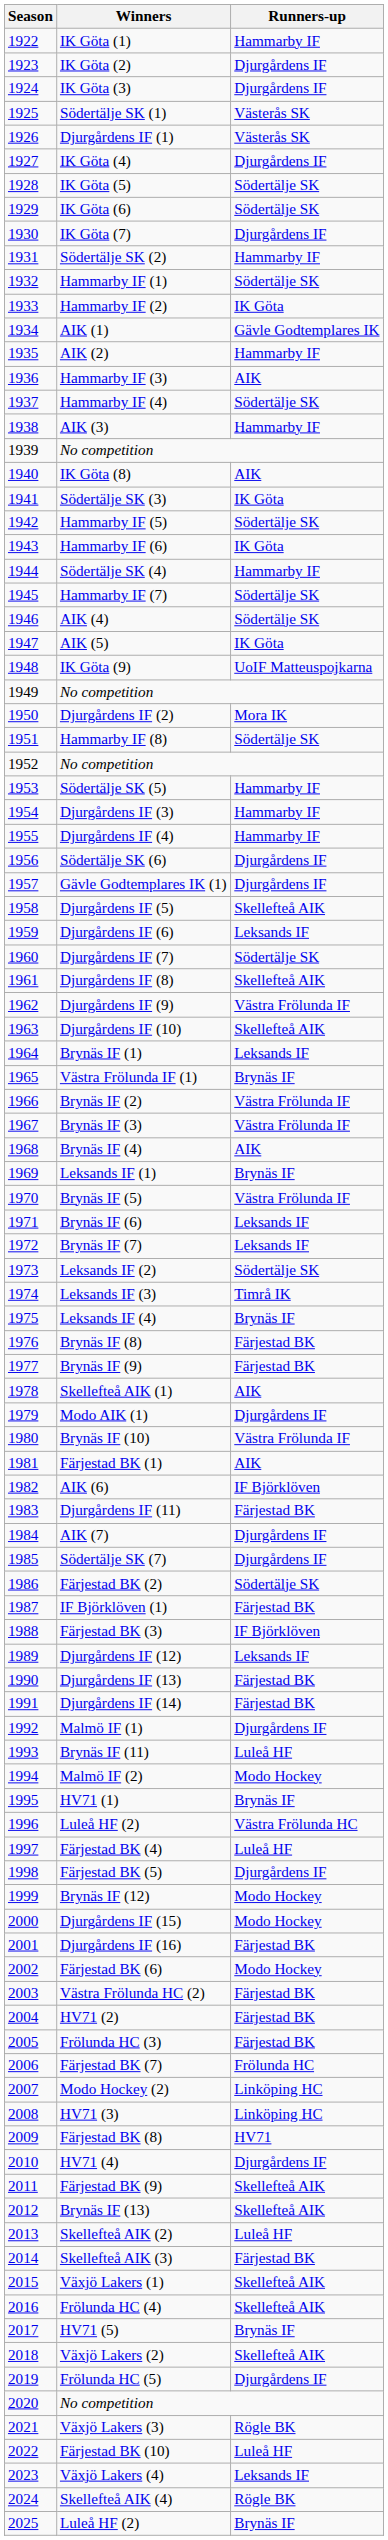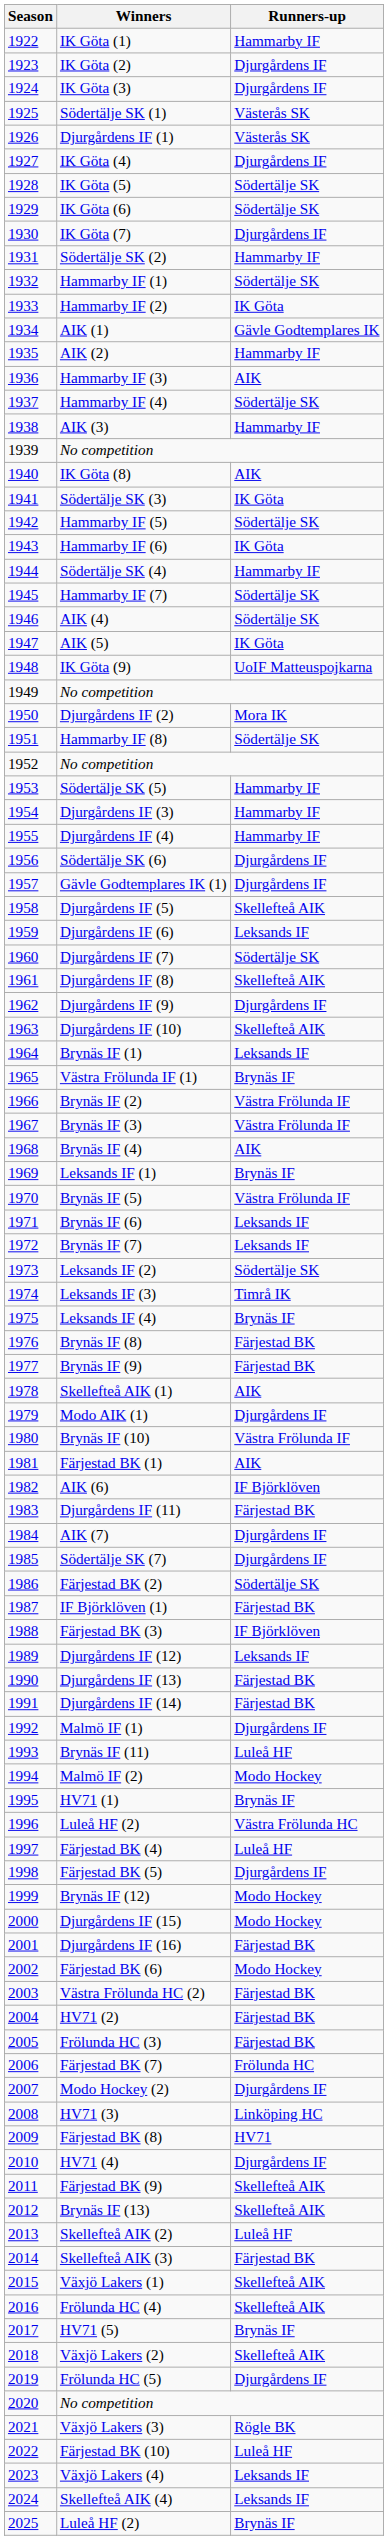 <table class="wikitable sortable" style="width:400px;">
 <tr>
 <th>Season</th>
 <th>Winners</th>
 <th>Runners-up</th>
 </tr>
 <tr>
 <td><a href='#'>1922</a></td>
 <td><a href='#'>IK Göta</a> (1)</td>
 <td><a href='#'>Hammarby IF</a></td>
 </tr>
 <tr>
 <td><a href='#'>1923</a></td>
 <td><a href='#'>IK Göta</a> (2)</td>
 <td><a href='#'>Djurgårdens IF</a></td>
 </tr>
 <tr>
 <td><a href='#'>1924</a></td>
 <td><a href='#'>IK Göta</a> (3)</td>
 <td><a href='#'>Djurgårdens IF</a></td>
 </tr>
 <tr>
 <td><a href='#'>1925</a></td>
 <td><a href='#'>Södertälje SK</a> (1)</td>
 <td><a href='#'>Västerås SK</a></td>
 </tr>
 <tr>
 <td><a href='#'>1926</a></td>
 <td><a href='#'>Djurgårdens IF</a> (1)</td>
 <td><a href='#'>Västerås SK</a></td>
 </tr>
 <tr>
 <td><a href='#'>1927</a></td>
 <td><a href='#'>IK Göta</a> (4)</td>
 <td><a href='#'>Djurgårdens IF</a></td>
 </tr>
 <tr>
 <td><a href='#'>1928</a></td>
 <td><a href='#'>IK Göta</a> (5)</td>
 <td><a href='#'>Södertälje SK</a></td>
 </tr>
 <tr>
 <td><a href='#'>1929</a></td>
 <td><a href='#'>IK Göta</a> (6)</td>
 <td><a href='#'>Södertälje SK</a></td>
 </tr>
 <tr>
 <td><a href='#'>1930</a></td>
 <td><a href='#'>IK Göta</a> (7)</td>
 <td><a href='#'>Djurgårdens IF</a></td>
 </tr>
 <tr>
 <td><a href='#'>1931</a></td>
 <td><a href='#'>Södertälje SK</a> (2)</td>
 <td><a href='#'>Hammarby IF</a></td>
 </tr>
 <tr>
 <td><a href='#'>1932</a></td>
 <td><a href='#'>Hammarby IF</a> (1)</td>
 <td><a href='#'>Södertälje SK</a></td>
 </tr>
 <tr>
 <td><a href='#'>1933</a></td>
 <td><a href='#'>Hammarby IF</a> (2)</td>
 <td><a href='#'>IK Göta</a></td>
 </tr>
 <tr>
 <td><a href='#'>1934</a></td>
 <td><a href='#'>AIK</a> (1)</td>
 <td><a href='#'>Gävle Godtemplares IK</a></td>
 </tr>
 <tr>
 <td><a href='#'>1935</a></td>
 <td><a href='#'>AIK</a> (2)</td>
 <td><a href='#'>Hammarby IF</a></td>
 </tr>
 <tr>
 <td><a href='#'>1936</a></td>
 <td><a href='#'>Hammarby IF</a> (3)</td>
 <td><a href='#'>AIK</a></td>
 </tr>
 <tr>
 <td><a href='#'>1937</a></td>
 <td><a href='#'>Hammarby IF</a> (4)</td>
 <td><a href='#'>Södertälje SK</a></td>
 </tr>
 <tr>
 <td><a href='#'>1938</a></td>
 <td><a href='#'>AIK</a> (3)</td>
 <td><a href='#'>Hammarby IF</a></td>
 </tr>
 <tr>
 <td>1939</td>
 <td colspan=2><em>No competition</em></td>
 </tr>
 <tr>
 <td><a href='#'>1940</a></td>
 <td><a href='#'>IK Göta</a> (8)</td>
 <td><a href='#'>AIK</a></td>
 </tr>
 <tr>
 <td><a href='#'>1941</a></td>
 <td><a href='#'>Södertälje SK</a> (3)</td>
 <td><a href='#'>IK Göta</a></td>
 </tr>
 <tr>
 <td><a href='#'>1942</a></td>
 <td><a href='#'>Hammarby IF</a> (5)</td>
 <td><a href='#'>Södertälje SK</a></td>
 </tr>
 <tr>
 <td><a href='#'>1943</a></td>
 <td><a href='#'>Hammarby IF</a> (6)</td>
 <td><a href='#'>IK Göta</a></td>
 </tr>
 <tr>
 <td><a href='#'>1944</a></td>
 <td><a href='#'>Södertälje SK</a> (4)</td>
 <td><a href='#'>Hammarby IF</a></td>
 </tr>
 <tr>
 <td><a href='#'>1945</a></td>
 <td><a href='#'>Hammarby IF</a> (7)</td>
 <td><a href='#'>Södertälje SK</a></td>
 </tr>
 <tr>
 <td><a href='#'>1946</a></td>
 <td><a href='#'>AIK</a> (4)</td>
 <td><a href='#'>Södertälje SK</a></td>
 </tr>
 <tr>
 <td><a href='#'>1947</a></td>
 <td><a href='#'>AIK</a> (5)</td>
 <td><a href='#'>IK Göta</a></td>
 </tr>
 <tr>
 <td><a href='#'>1948</a></td>
 <td><a href='#'>IK Göta</a> (9)</td>
 <td><a href='#'>UoIF Matteuspojkarna</a></td>
 </tr>
 <tr>
 <td>1949</td>
 <td colspan=2><em>No competition</em></td>
 </tr>
 <tr>
 <td><a href='#'>1950</a></td>
 <td><a href='#'>Djurgårdens IF</a> (2)</td>
 <td><a href='#'>Mora IK</a></td>
 </tr>
 <tr>
 <td><a href='#'>1951</a></td>
 <td><a href='#'>Hammarby IF</a> (8)</td>
 <td><a href='#'>Södertälje SK</a></td>
 </tr>
 <tr>
 <td>1952</td>
 <td colspan=2><em>No competition</em></td>
 </tr>
 <tr>
 <td><a href='#'>1953</a></td>
 <td><a href='#'>Södertälje SK</a> (5)</td>
 <td><a href='#'>Hammarby IF</a></td>
 </tr>
 <tr>
 <td><a href='#'>1954</a></td>
 <td><a href='#'>Djurgårdens IF</a> (3)</td>
 <td><a href='#'>Hammarby IF</a></td>
 </tr>
 <tr>
 <td><a href='#'>1955</a></td>
 <td><a href='#'>Djurgårdens IF</a> (4)</td>
 <td><a href='#'>Hammarby IF</a></td>
 </tr>
 <tr>
 <td><a href='#'>1956</a></td>
 <td><a href='#'>Södertälje SK</a> (6)</td>
 <td><a href='#'>Djurgårdens IF</a></td>
 </tr>
 <tr>
 <td><a href='#'>1957</a></td>
 <td><a href='#'>Gävle Godtemplares IK</a> (1)</td>
 <td><a href='#'>Djurgårdens IF</a></td>
 </tr>
 <tr>
 <td><a href='#'>1958</a></td>
 <td><a href='#'>Djurgårdens IF</a> (5)</td>
 <td><a href='#'>Skellefteå AIK</a></td>
 </tr>
 <tr>
 <td><a href='#'>1959</a></td>
 <td><a href='#'>Djurgårdens IF</a> (6)</td>
 <td><a href='#'>Leksands IF</a></td>
 </tr>
 <tr>
 <td><a href='#'>1960</a></td>
 <td><a href='#'>Djurgårdens IF</a> (7)</td>
 <td><a href='#'>Södertälje SK</a></td>
 </tr>
 <tr>
 <td><a href='#'>1961</a></td>
 <td><a href='#'>Djurgårdens IF</a> (8)</td>
 <td><a href='#'>Skellefteå AIK</a></td>
 </tr>
 <tr>
 <td><a href='#'>1962</a></td>
 <td><a href='#'>Djurgårdens IF</a> (9)</td>
-<td><a href='#'>Västra Frölunda IF</a></td>
+<td><a href='#'>Djurgårdens IF</a></td>
 </tr>
 <tr>
 <td><a href='#'>1963</a></td>
 <td><a href='#'>Djurgårdens IF</a> (10)</td>
 <td><a href='#'>Skellefteå AIK</a></td>
 </tr>
 <tr>
 <td><a href='#'>1964</a></td>
 <td><a href='#'>Brynäs IF</a> (1)</td>
 <td><a href='#'>Leksands IF</a></td>
 </tr>
 <tr>
 <td><a href='#'>1965</a></td>
 <td><a href='#'>Västra Frölunda IF</a> (1)</td>
 <td><a href='#'>Brynäs IF</a></td>
 </tr>
 <tr>
 <td><a href='#'>1966</a></td>
 <td><a href='#'>Brynäs IF</a> (2)</td>
 <td><a href='#'>Västra Frölunda IF</a></td>
 </tr>
 <tr>
 <td><a href='#'>1967</a></td>
 <td><a href='#'>Brynäs IF</a> (3)</td>
 <td><a href='#'>Västra Frölunda IF</a></td>
 </tr>
 <tr>
 <td><a href='#'>1968</a></td>
 <td><a href='#'>Brynäs IF</a> (4)</td>
 <td><a href='#'>AIK</a></td>
 </tr>
 <tr>
 <td><a href='#'>1969</a></td>
 <td><a href='#'>Leksands IF</a> (1)</td>
 <td><a href='#'>Brynäs IF</a></td>
 </tr>
 <tr>
 <td><a href='#'>1970</a></td>
 <td><a href='#'>Brynäs IF</a> (5)</td>
 <td><a href='#'>Västra Frölunda IF</a></td>
 </tr>
 <tr>
 <td><a href='#'>1971</a></td>
 <td><a href='#'>Brynäs IF</a> (6)</td>
 <td><a href='#'>Leksands IF</a></td>
 </tr>
 <tr>
 <td><a href='#'>1972</a></td>
 <td><a href='#'>Brynäs IF</a> (7)</td>
 <td><a href='#'>Leksands IF</a></td>
 </tr>
 <tr>
 <td><a href='#'>1973</a></td>
 <td><a href='#'>Leksands IF</a> (2)</td>
 <td><a href='#'>Södertälje SK</a></td>
 </tr>
 <tr>
 <td><a href='#'>1974</a></td>
 <td><a href='#'>Leksands IF</a> (3)</td>
 <td><a href='#'>Timrå IK</a></td>
 </tr>
 <tr>
 <td><a href='#'>1975</a></td>
 <td><a href='#'>Leksands IF</a> (4)</td>
 <td><a href='#'>Brynäs IF</a></td>
 </tr>
 <tr>
 <td><a href='#'>1976</a></td>
 <td><a href='#'>Brynäs IF</a> (8)</td>
 <td><a href='#'>Färjestad BK</a></td>
 </tr>
 <tr>
 <td><a href='#'>1977</a></td>
 <td><a href='#'>Brynäs IF</a> (9)</td>
 <td><a href='#'>Färjestad BK</a></td>
 </tr>
 <tr>
 <td><a href='#'>1978</a></td>
 <td><a href='#'>Skellefteå AIK</a> (1)</td>
 <td><a href='#'>AIK</a></td>
 </tr>
 <tr>
 <td><a href='#'>1979</a></td>
 <td><a href='#'>Modo AIK</a> (1)</td>
 <td><a href='#'>Djurgårdens IF</a></td>
 </tr>
 <tr>
 <td><a href='#'>1980</a></td>
 <td><a href='#'>Brynäs IF</a> (10)</td>
 <td><a href='#'>Västra Frölunda IF</a></td>
 </tr>
 <tr>
 <td><a href='#'>1981</a></td>
 <td><a href='#'>Färjestad BK</a> (1)</td>
 <td><a href='#'>AIK</a></td>
 </tr>
 <tr>
 <td><a href='#'>1982</a></td>
 <td><a href='#'>AIK</a> (6)</td>
 <td><a href='#'>IF Björklöven</a></td>
 </tr>
 <tr>
 <td><a href='#'>1983</a></td>
 <td><a href='#'>Djurgårdens IF</a> (11)</td>
 <td><a href='#'>Färjestad BK</a></td>
 </tr>
 <tr>
 <td><a href='#'>1984</a></td>
 <td><a href='#'>AIK</a> (7)</td>
 <td><a href='#'>Djurgårdens IF</a></td>
 </tr>
 <tr>
 <td><a href='#'>1985</a></td>
 <td><a href='#'>Södertälje SK</a> (7)</td>
 <td><a href='#'>Djurgårdens IF</a></td>
 </tr>
 <tr>
 <td><a href='#'>1986</a></td>
 <td><a href='#'>Färjestad BK</a> (2)</td>
 <td><a href='#'>Södertälje SK</a></td>
 </tr>
 <tr>
 <td><a href='#'>1987</a></td>
 <td><a href='#'>IF Björklöven</a> (1)</td>
 <td><a href='#'>Färjestad BK</a></td>
 </tr>
 <tr>
 <td><a href='#'>1988</a></td>
 <td><a href='#'>Färjestad BK</a> (3)</td>
 <td><a href='#'>IF Björklöven</a></td>
 </tr>
 <tr>
 <td><a href='#'>1989</a></td>
 <td><a href='#'>Djurgårdens IF</a> (12)</td>
 <td><a href='#'>Leksands IF</a></td>
 </tr>
 <tr>
 <td><a href='#'>1990</a></td>
 <td><a href='#'>Djurgårdens IF</a> (13)</td>
 <td><a href='#'>Färjestad BK</a></td>
 </tr>
 <tr>
 <td><a href='#'>1991</a></td>
 <td><a href='#'>Djurgårdens IF</a> (14)</td>
 <td><a href='#'>Färjestad BK</a></td>
 </tr>
 <tr>
 <td><a href='#'>1992</a></td>
 <td><a href='#'>Malmö IF</a> (1)</td>
 <td><a href='#'>Djurgårdens IF</a></td>
 </tr>
 <tr>
 <td><a href='#'>1993</a></td>
 <td><a href='#'>Brynäs IF</a> (11)</td>
 <td><a href='#'>Luleå HF</a></td>
 </tr>
 <tr>
 <td><a href='#'>1994</a></td>
 <td><a href='#'>Malmö IF</a> (2)</td>
 <td><a href='#'>Modo Hockey</a></td>
 </tr>
 <tr>
 <td><a href='#'>1995</a></td>
 <td><a href='#'>HV71</a> (1)</td>
 <td><a href='#'>Brynäs IF</a></td>
 </tr>
 <tr>
 <td><a href='#'>1996</a></td>
 <td><a href='#'>Luleå HF</a> (2)</td>
 <td><a href='#'>Västra Frölunda HC</a></td>
 </tr>
 <tr>
 <td><a href='#'>1997</a></td>
 <td><a href='#'>Färjestad BK</a> (4)</td>
 <td><a href='#'>Luleå HF</a></td>
 </tr>
 <tr>
 <td><a href='#'>1998</a></td>
 <td><a href='#'>Färjestad BK</a> (5)</td>
 <td><a href='#'>Djurgårdens IF</a></td>
 </tr>
 <tr>
 <td><a href='#'>1999</a></td>
 <td><a href='#'>Brynäs IF</a> (12)</td>
 <td><a href='#'>Modo Hockey</a></td>
 </tr>
 <tr>
 <td><a href='#'>2000</a></td>
 <td><a href='#'>Djurgårdens IF</a> (15)</td>
 <td><a href='#'>Modo Hockey</a></td>
 </tr>
 <tr>
 <td><a href='#'>2001</a></td>
 <td><a href='#'>Djurgårdens IF</a> (16)</td>
 <td><a href='#'>Färjestad BK</a></td>
 </tr>
 <tr>
 <td><a href='#'>2002</a></td>
 <td><a href='#'>Färjestad BK</a> (6)</td>
 <td><a href='#'>Modo Hockey</a></td>
 </tr>
 <tr>
 <td><a href='#'>2003</a></td>
 <td><a href='#'>Västra Frölunda HC</a> (2)</td>
 <td><a href='#'>Färjestad BK</a></td>
 </tr>
 <tr>
 <td><a href='#'>2004</a></td>
 <td><a href='#'>HV71</a> (2)</td>
 <td><a href='#'>Färjestad BK</a></td>
 </tr>
 <tr>
 <td><a href='#'>2005</a></td>
 <td><a href='#'>Frölunda HC</a> (3)</td>
 <td><a href='#'>Färjestad BK</a></td>
 </tr>
 <tr>
 <td><a href='#'>2006</a></td>
 <td><a href='#'>Färjestad BK</a> (7)</td>
 <td><a href='#'>Frölunda HC</a></td>
 </tr>
 <tr>
 <td><a href='#'>2007</a></td>
 <td><a href='#'>Modo Hockey</a> (2)</td>
-<td><a href='#'>Linköping HC</a></td>
+<td><a href='#'>Djurgårdens IF</a></td>
 </tr>
 <tr>
 <td><a href='#'>2008</a></td>
 <td><a href='#'>HV71</a> (3)</td>
 <td><a href='#'>Linköping HC</a></td>
 </tr>
 <tr>
 <td><a href='#'>2009</a></td>
 <td><a href='#'>Färjestad BK</a> (8)</td>
 <td><a href='#'>HV71</a></td>
 </tr>
 <tr>
 <td><a href='#'>2010</a></td>
 <td><a href='#'>HV71</a> (4)</td>
 <td><a href='#'>Djurgårdens IF</a></td>
 </tr>
 <tr>
 <td><a href='#'>2011</a></td>
 <td><a href='#'>Färjestad BK</a> (9)</td>
 <td><a href='#'>Skellefteå AIK</a></td>
 </tr>
 <tr>
 <td><a href='#'>2012</a></td>
 <td><a href='#'>Brynäs IF</a> (13)</td>
 <td><a href='#'>Skellefteå AIK</a></td>
 </tr>
 <tr>
 <td><a href='#'>2013</a></td>
 <td><a href='#'>Skellefteå AIK</a> (2)</td>
 <td><a href='#'>Luleå HF</a></td>
 </tr>
 <tr>
 <td><a href='#'>2014</a></td>
 <td><a href='#'>Skellefteå AIK</a> (3)</td>
 <td><a href='#'>Färjestad BK</a></td>
 </tr>
 <tr>
 <td><a href='#'>2015</a></td>
 <td><a href='#'>Växjö Lakers</a> (1)</td>
 <td><a href='#'>Skellefteå AIK</a></td>
 </tr>
 <tr>
 <td><a href='#'>2016</a></td>
 <td><a href='#'>Frölunda HC</a> (4)</td>
 <td><a href='#'>Skellefteå AIK</a></td>
 </tr>
 <tr>
 <td><a href='#'>2017</a></td>
 <td><a href='#'>HV71</a> (5)</td>
 <td><a href='#'>Brynäs IF</a></td>
 </tr>
 <tr>
 <td><a href='#'>2018</a></td>
 <td><a href='#'>Växjö Lakers</a> (2)</td>
 <td><a href='#'>Skellefteå AIK</a></td>
 </tr>
 <tr>
 <td><a href='#'>2019</a></td>
 <td><a href='#'>Frölunda HC</a> (5)</td>
 <td><a href='#'>Djurgårdens IF</a></td>
 </tr>
 <tr>
 <td><a href='#'>2020</a></td>
 <td colspan="2"><em>No competition</em></td>
 </tr>
 <tr>
 <td><a href='#'>2021</a></td>
 <td><a href='#'>Växjö Lakers</a> (3)</td>
 <td><a href='#'>Rögle BK</a></td>
 </tr>
 <tr>
 <td><a href='#'>2022</a></td>
 <td><a href='#'>Färjestad BK</a> (10)</td>
 <td><a href='#'>Luleå HF</a></td>
 </tr>
 <tr>
 <td><a href='#'>2023</a></td>
 <td><a href='#'>Växjö Lakers</a> (4)</td>
 <td><a href='#'>Leksands IF</a></td>
 </tr>
 <tr>
 <td><a href='#'>2024</a></td>
 <td><a href='#'>Skellefteå AIK</a> (4)</td>
-<td><a href='#'>Rögle BK</a></td>
+<td><a href='#'>Leksands IF</a></td>
 </tr>
 <tr>
 <td><a href='#'>2025</a></td>
 <td><a href='#'>Luleå HF</a> (2)</td>
 <td><a href='#'>Brynäs IF</a></td>
 </tr>
 </table>
